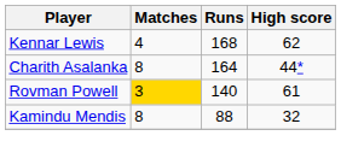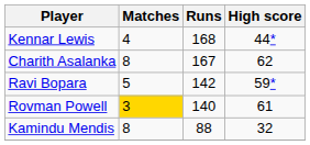 <table class="wikitable"  style="text-align: center;">
 <tr>
 <th>Player</th>
 <th>Matches</th>
 <th>Runs</th>
 <th>High score</th>
 </tr>
 <tr>
 <td style="text-align:left"><a href='#'>Kennar Lewis</a></td>
 <td style="text-align:left">4</td>
 <td>168</td>
-<td>62</td>
+<td>44<a href='#'>*</a></td>
 </tr>
 <tr>
 <td style="text-align:left"><a href='#'>Charith Asalanka</a></td>
 <td style="text-align:left">8</td>
-<td>164</td>
-<td>44<a href='#'>*</a></td>
+<td>167</td>
+<td>62</td>
+</tr>
+<tr>
+<td style="text-align:left"><a href='#'>Ravi Bopara</a></td>
+<td style="text-align:left">5</td>
+<td>142</td>
+<td>59<a href='#'>*</a></td>
 </tr>
 <tr>
 <td style="text-align:left"><a href='#'>Rovman Powell</a></td>
 <td style="background: gold; text-align:left">3</td>
 <td>140</td>
 <td>61</td>
 </tr>
 <tr>
 <td style="text-align:left"><a href='#'>Kamindu Mendis</a></td>
 <td style="text-align:left">8</td>
 <td>88</td>
 <td>32</td>
 </tr>
 <tr>
 </tr>
 </table>
